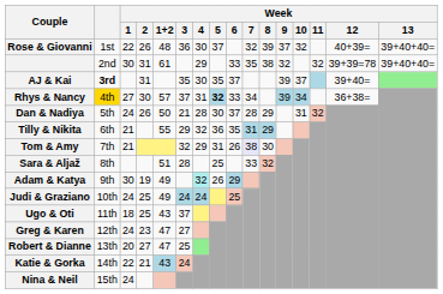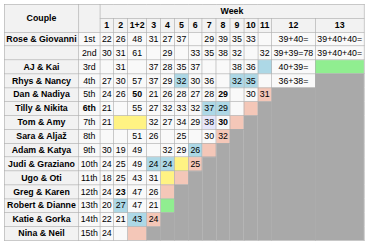 <table class="wikitable sortable" style="text-align:center; font-size:90%">
 <tr>
 <th rowspan="2" scope="col">Couple</th>
 <th rowspan="2" scope="col"></th>
 <th colspan="14">Week</th>
 </tr>
 <tr>
 <th scope="col">1</th>
 <th scope="col">2</th>
 <th scope="col">1+2</th>
 <th scope="col">3</th>
 <th scope="col">4</th>
 <th scope="col">5</th>
 <th scope="col">6</th>
 <th scope="col">7</th>
 <th scope="col">8</th>
 <th scope="col">9</th>
 <th scope="col">10</th>
 <th scope="col">11</th>
 <th scope="col">12</th>
 <th scope="col">13</th>
 </tr>
 <tr>
 <th scope="row">Rose & Giovanni</th>
 <td>1st</td>
 <td>22</td>
 <td>26</td>
 <td>48</td>
-<td>36</td>
-<td>30</td>
+<td>31</td>
+<td>27</td>
 <td>37</td>
 <td></td>
-<td>32</td>
+<td>29</td>
 <td>39</td>
-<td>37</td>
-<td>32</td>
+<td>35</td>
+<td>33</td>
 <td></td>
-<td>40+39=</td>
+<td>39+40=</td>
 <td>39+40+40=</td>
 </tr>
 <tr>
 <th scope="row"></th>
 <td>2nd</td>
 <td>30</td>
 <td>31</td>
 <td>61</td>
 <td></td>
 <td>29</td>
 <td></td>
 <td>33</td>
 <td>35</td>
 <td>38</td>
 <td>32</td>
 <td></td>
 <td>32</td>
 <td>39+39=78</td>
 <td>39+40+40=</td>
 </tr>
 <tr>
 <th scope="row">AJ & Kai</th>
-<td><strong>3rd</strong></td>
+<td>3rd</td>
 <td></td>
 <td>31</td>
 <td></td>
-<td>35</td>
-<td>30</td>
+<td>37</td>
+<td>28</td>
 <td>35</td>
 <td>37</td>
 <td></td>
 <td></td>
-<td>39</td>
-<td>37</td>
+<td>38</td>
+<td>36</td>
 <td bgcolor="lightblue"></td>
-<td>39+40=</td>
+<td>40+39=</td>
 <td bgcolor="lightgreen"></td>
 </tr>
 <tr>
 <th scope="row">Rhys & Nancy</th>
-<td style="background: gold;">4th</td>
+<td>4th</td>
 <td>27</td>
 <td>30</td>
 <td>57</td>
 <td>37</td>
-<td>31</td>
-<td bgcolor="lightblue"><strong>32</strong></td>
-<td>33</td>
-<td>34</td>
+<td>29</td>
+<td bgcolor="lightblue">32</td>
+<td>30</td>
+<td>36</td>
 <td></td>
-<td bgcolor="lightblue">39</td>
-<td bgcolor="lightblue">34</td>
+<td bgcolor="lightblue">32</td>
+<td bgcolor="lightblue">35</td>
 <td></td>
 <td>36+38=</td>
 <td rowspan="12" bgcolor="darkgray"></td>
 </tr>
 <tr>
 <th scope="row">Dan & Nadiya</th>
 <td>5th</td>
 <td>24</td>
 <td>26</td>
-<td>50</td>
+<td><strong>50</strong></td>
 <td>21</td>
+<td>26</td>
 <td>28</td>
+<td>27</td>
+<td>28</td>
+<td><strong>29</strong></td>
+<td></td>
 <td>30</td>
-<td>37</td>
-<td>28</td>
-<td>29</td>
-<td></td>
-<td>31</td>
-<td bgcolor="f4c7b8">32</td>
+<td bgcolor="f4c7b8">31</td>
 <td rowspan="11" bgcolor="darkgray"></td>
 </tr>
 <tr>
 <th scope="row">Tilly & Nikita</th>
-<td>6th</td>
+<td><strong>6th</strong></td>
 <td>21</td>
 <td></td>
 <td>55</td>
-<td>29</td>
+<td>27</td>
 <td>32</td>
-<td>36</td>
-<td>35</td>
-<td bgcolor="lightblue">31</td>
+<td>33</td>
+<td>32</td>
+<td bgcolor="lightblue">37</td>
 <td bgcolor="lightblue">29</td>
 <td></td>
 <td bgcolor="f4c7b8"></td>
 <td rowspan="10" bgcolor="darkgray"></td>
 </tr>
 <tr>
 <th scope="row">Tom & Amy</th>
 <td>7th</td>
 <td>21</td>
 <td colspan="2" bgcolor="fff383"></td>
 <td>32</td>
+<td>27</td>
+<td>34</td>
 <td>29</td>
-<td>31</td>
-<td>26</td>
 <td style="background: lavender;">38</td>
-<td>30</td>
+<td><strong>30</strong></td>
 <td bgcolor="f4c7b8"></td>
 <td rowspan="9" bgcolor="darkgray"></td>
 </tr>
 <tr>
 <th scope="row">Sara & Aljaž</th>
 <td>8th</td>
 <td></td>
 <td></td>
 <td>51</td>
-<td>28</td>
+<td>26</td>
 <td></td>
 <td>25</td>
 <td></td>
-<td>33</td>
+<td>30</td>
 <td bgcolor="f4c7b8">32</td>
 <td rowspan="8" bgcolor="darkgray"></td>
 </tr>
 <tr>
 <th scope="row">Adam & Katya</th>
 <td>9th</td>
 <td>30</td>
 <td>19</td>
 <td>49</td>
 <td></td>
-<td style="background: paleturquoise;">32</td>
-<td>26</td>
-<td bgcolor="lightblue">29</td>
+<td>32</td>
+<td>29</td>
+<td bgcolor="lightblue">26</td>
 <td bgcolor="f4c7b8"></td>
 <td rowspan="7" bgcolor="darkgray"></td>
 </tr>
 <tr>
 <th scope="row">Judi & Graziano</th>
 <td>10th</td>
 <td>24</td>
 <td>25</td>
 <td>49</td>
 <td bgcolor="lightblue">24</td>
 <td bgcolor="lightblue">24</td>
 <td bgcolor="fff383"></td>
 <td bgcolor="f4c7b8">25</td>
 <td rowspan="6" bgcolor="darkgray"></td>
 </tr>
 <tr>
 <th scope="row">Ugo & Oti</th>
 <td>11th</td>
 <td>18</td>
 <td>25</td>
 <td>43</td>
-<td>37</td>
+<td>31</td>
 <td bgcolor="fff383"></td>
 <td bgcolor="f4c7b8"></td>
 <td rowspan="5" bgcolor="darkgray"></td>
 </tr>
 <tr>
 <th scope="row">Greg & Karen</th>
 <td>12th</td>
 <td>24</td>
-<td>23</td>
+<td><strong>23</strong></td>
 <td>47</td>
-<td>27</td>
+<td>26</td>
 <td bgcolor="f4c7b8"></td>
 <td rowspan="4" bgcolor="darkgray"></td>
 </tr>
 <tr>
 <th scope="row">Robert & Dianne</th>
 <td>13th</td>
 <td>20</td>
-<td>27</td>
+<td style="background: lightblue;">27</td>
 <td>47</td>
-<td>25</td>
+<td>21</td>
 <td bgcolor="lightgreen"></td>
 </tr>
 <tr>
 <th scope="row">Katie & Gorka</th>
 <td>14th</td>
 <td>22</td>
 <td>21</td>
 <td bgcolor="lightblue">43</td>
 <td bgcolor="f4c7b8">24</td>
 <td rowspan="2" bgcolor="darkgray"></td>
 </tr>
 <tr>
 <th scope="row">Nina & Neil</th>
 <td>15th</td>
 <td>24</td>
 <td></td>
 <td bgcolor="f4c7b8"></td>
 <td bgcolor="darkgray"></td>
 </tr>
 </table>
